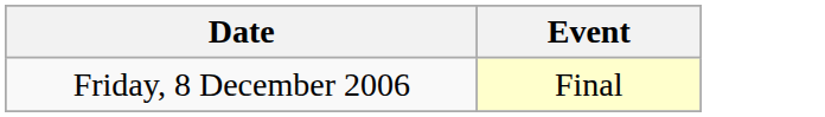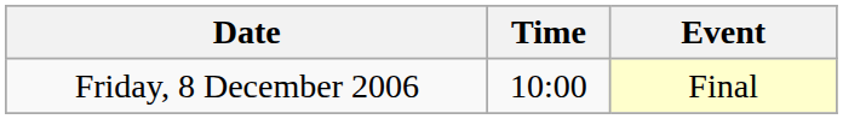 <table class = "wikitable" style="text-align:center;">
 <tr>
 <th width=220>Date</th>
+<th width=50>Time</th>
 <th width=100>Event</th>
 </tr>
 <tr>
 <td>Friday, 8 December 2006</td>
+<td>10:00</td>
 <td bgcolor=ffffcc>Final</td>
 </tr>
 </table>
